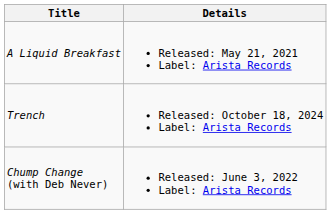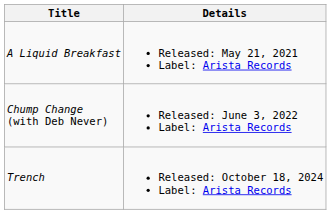 <table class="wikitable">
 <tr>
 <th>Title</th>
 <th>Details</th>
 </tr>
 <tr>
 <td><em>A Liquid Breakfast</em></td>
 <td><br><ul><li>Released: May 21, 2021</li><li>Label: <a href='#'>Arista Records</a></li></ul></td>
 </tr>
 <tr>
+<td><em>Chump Change</em> <div>(with Deb Never)</div></td>
+<td><br><ul><li>Released: June 3, 2022</li><li>Label: <a href='#'>Arista Records</a></li></ul></td>
+</tr>
+<tr>
 <td><em>Trench</em></td>
 <td><br><ul><li>Released: October 18, 2024</li><li>Label: <a href='#'>Arista Records</a></li></ul></td>
 </tr>
-<tr>
-<td><em>Chump Change</em> <div>(with Deb Never)</div></td>
-<td><br><ul><li>Released: June 3, 2022</li><li>Label: <a href='#'>Arista Records</a></li></ul></td>
-</tr>
 </table>
